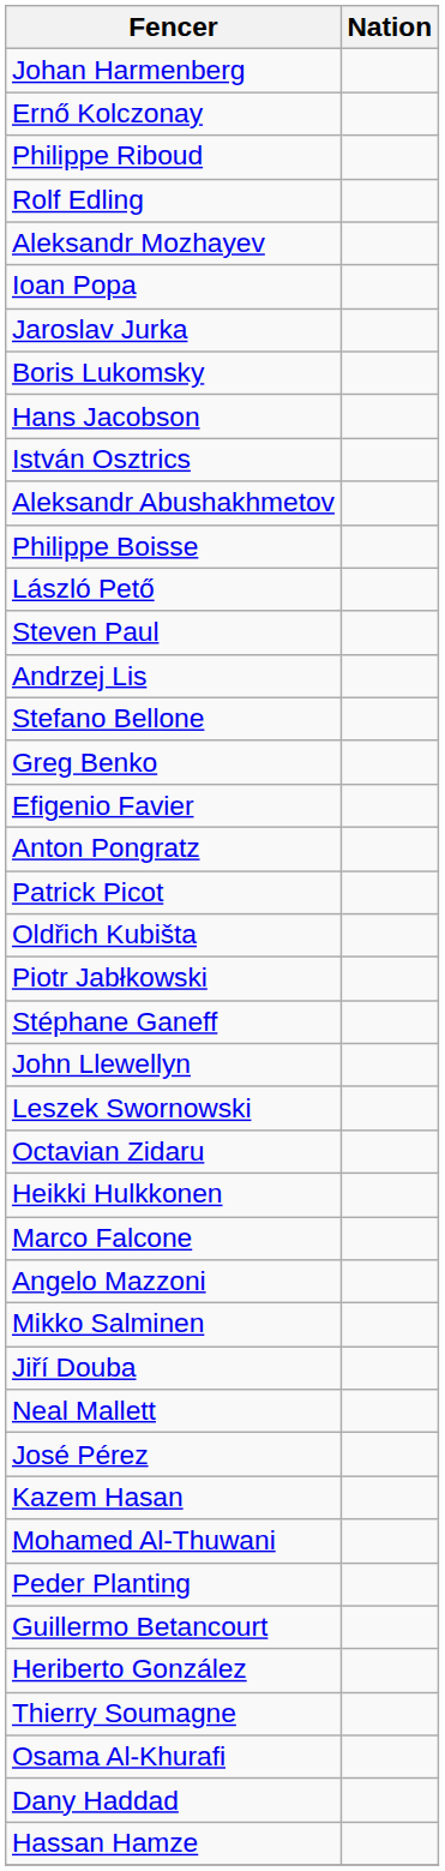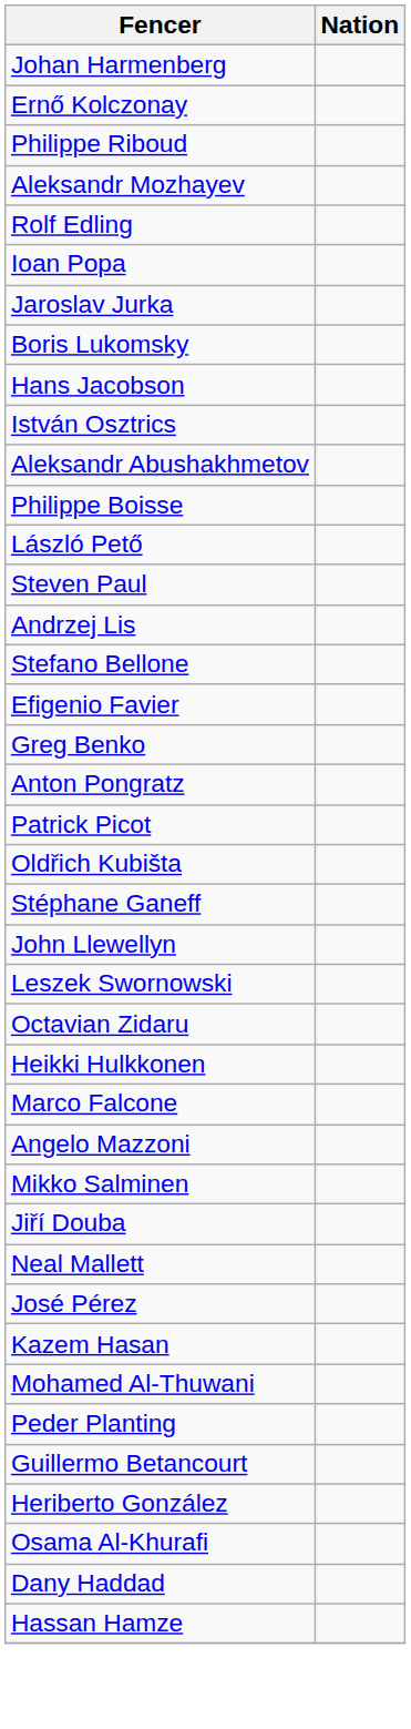 <table class="wikitable sortable" style="text-align: center;">
 <tr>
 <th>Fencer</th>
 <th>Nation</th>
 </tr>
 <tr>
 <td align=left><a href='#'>Johan Harmenberg</a></td>
 <td align=left></td>
 </tr>
 <tr>
 <td align=left><a href='#'>Ernő Kolczonay</a></td>
 <td align=left></td>
 </tr>
 <tr>
 <td align=left><a href='#'>Philippe Riboud</a></td>
 <td align=left></td>
 </tr>
 <tr>
-<td align=left><a href='#'>Rolf Edling</a></td>
+<td align=left><a href='#'>Aleksandr Mozhayev</a></td>
 <td align=left></td>
 </tr>
 <tr>
-<td align=left><a href='#'>Aleksandr Mozhayev</a></td>
+<td align=left><a href='#'>Rolf Edling</a></td>
 <td align=left></td>
 </tr>
 <tr>
 <td align=left><a href='#'>Ioan Popa</a></td>
 <td align=left></td>
 </tr>
 <tr>
 <td align=left><a href='#'>Jaroslav Jurka</a></td>
 <td align=left></td>
 </tr>
 <tr>
 <td align=left><a href='#'>Boris Lukomsky</a></td>
 <td align=left></td>
 </tr>
 <tr>
 <td align=left><a href='#'>Hans Jacobson</a></td>
 <td align=left></td>
 </tr>
 <tr>
 <td align=left><a href='#'>István Osztrics</a></td>
 <td align=left></td>
 </tr>
 <tr>
 <td align=left><a href='#'>Aleksandr Abushakhmetov</a></td>
 <td align=left></td>
 </tr>
 <tr>
 <td align=left><a href='#'>Philippe Boisse</a></td>
 <td align=left></td>
 </tr>
 <tr>
 <td align=left><a href='#'>László Pető</a></td>
 <td align=left></td>
 </tr>
 <tr>
 <td align=left><a href='#'>Steven Paul</a></td>
 <td align=left></td>
 </tr>
 <tr>
 <td align=left><a href='#'>Andrzej Lis</a></td>
 <td align=left></td>
 </tr>
 <tr>
 <td align=left><a href='#'>Stefano Bellone</a></td>
 <td align=left></td>
 </tr>
 <tr>
-<td align=left><a href='#'>Greg Benko</a></td>
+<td align=left><a href='#'>Efigenio Favier</a></td>
 <td align=left></td>
 </tr>
 <tr>
-<td align=left><a href='#'>Efigenio Favier</a></td>
+<td align=left><a href='#'>Greg Benko</a></td>
 <td align=left></td>
 </tr>
 <tr>
 <td align=left><a href='#'>Anton Pongratz</a></td>
 <td align=left></td>
 </tr>
 <tr>
 <td align=left><a href='#'>Patrick Picot</a></td>
 <td align=left></td>
 </tr>
 <tr>
 <td align=left><a href='#'>Oldřich Kubišta</a></td>
-<td align=left></td>
-</tr>
-<tr>
-<td align=left><a href='#'>Piotr Jabłkowski</a></td>
 <td align=left></td>
 </tr>
 <tr>
 <td align=left><a href='#'>Stéphane Ganeff</a></td>
 <td align=left></td>
 </tr>
 <tr>
 <td align=left><a href='#'>John Llewellyn</a></td>
 <td align=left></td>
 </tr>
 <tr>
 <td align=left><a href='#'>Leszek Swornowski</a></td>
 <td align=left></td>
 </tr>
 <tr>
 <td align=left><a href='#'>Octavian Zidaru</a></td>
 <td align=left></td>
 </tr>
 <tr>
 <td align=left><a href='#'>Heikki Hulkkonen</a></td>
 <td align=left></td>
 </tr>
 <tr>
 <td align=left><a href='#'>Marco Falcone</a></td>
 <td align=left></td>
 </tr>
 <tr>
 <td align=left><a href='#'>Angelo Mazzoni</a></td>
 <td align=left></td>
 </tr>
 <tr>
 <td align=left><a href='#'>Mikko Salminen</a></td>
 <td align=left></td>
 </tr>
 <tr>
 <td align=left><a href='#'>Jiří Douba</a></td>
 <td align=left></td>
 </tr>
 <tr>
 <td align=left><a href='#'>Neal Mallett</a></td>
 <td align=left></td>
 </tr>
 <tr>
 <td align=left><a href='#'>José Pérez</a></td>
 <td align=left></td>
 </tr>
 <tr>
 <td align=left><a href='#'>Kazem Hasan</a></td>
 <td align=left></td>
 </tr>
 <tr>
 <td align=left><a href='#'>Mohamed Al-Thuwani</a></td>
 <td align=left></td>
 </tr>
 <tr>
 <td align=left><a href='#'>Peder Planting</a></td>
 <td align=left></td>
 </tr>
 <tr>
 <td align=left><a href='#'>Guillermo Betancourt</a></td>
 <td align=left></td>
 </tr>
 <tr>
 <td align=left><a href='#'>Heriberto González</a></td>
 <td align=left></td>
 </tr>
 <tr>
-<td align=left><a href='#'>Thierry Soumagne</a></td>
-<td align=left></td>
-</tr>
-<tr>
 <td align=left><a href='#'>Osama Al-Khurafi</a></td>
 <td align=left></td>
 </tr>
 <tr>
 <td align=left><a href='#'>Dany Haddad</a></td>
 <td align=left></td>
 </tr>
 <tr>
 <td align=left><a href='#'>Hassan Hamze</a></td>
 <td align=left></td>
 </tr>
 <tr>
 </tr>
 </table>
